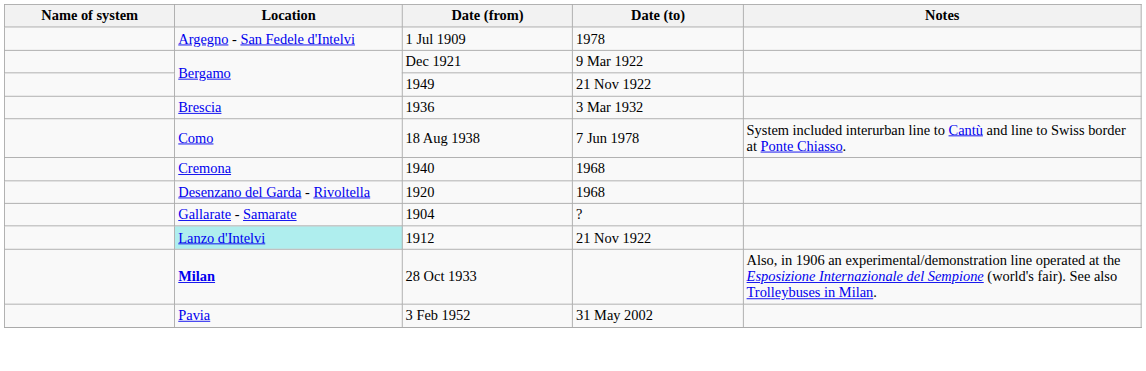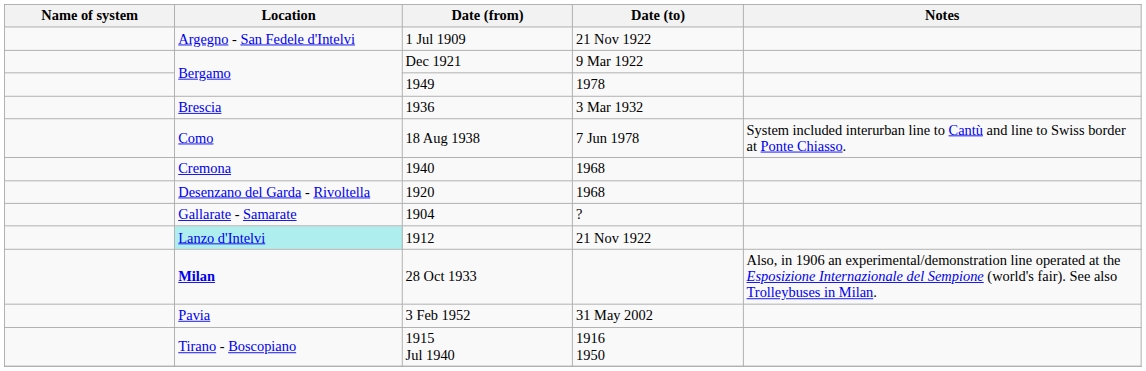 <table class="wikitable" width=100%>
 <tr>
 <th width=15%>Name of system</th>
 <th width=20%>Location</th>
 <th width=15%>Date (from)</th>
 <th width=15%>Date (to)</th>
 <th width=35%>Notes</th>
 </tr>
 <tr>
 <td> </td>
 <td><a href='#'>Argegno</a> - <a href='#'>San Fedele d'Intelvi</a></td>
 <td>1 Jul 1909</td>
-<td>1978</td>
+<td>21 Nov 1922</td>
 <td> </td>
 </tr>
 <tr>
 <td> </td>
 <td rowspan=2><a href='#'>Bergamo</a></td>
 <td>Dec 1921</td>
 <td>9 Mar 1922</td>
 <td> </td>
 </tr>
 <tr>
 <td> </td>
 <td>1949</td>
-<td>21 Nov 1922</td>
+<td>1978</td>
 <td> </td>
 </tr>
 <tr>
 <td> </td>
 <td><a href='#'>Brescia</a></td>
 <td>1936</td>
 <td>3 Mar 1932</td>
 <td> </td>
 </tr>
 <tr>
 <td> </td>
 <td><a href='#'>Como</a></td>
 <td>18 Aug 1938</td>
 <td>7 Jun 1978</td>
 <td>System included interurban line to <a href='#'>Cantù</a> and line to Swiss border at <a href='#'>Ponte Chiasso</a>.</td>
 </tr>
 <tr>
 <td> </td>
 <td><a href='#'>Cremona</a></td>
 <td>1940</td>
 <td>1968</td>
 <td> </td>
 </tr>
 <tr>
 <td> </td>
 <td><a href='#'>Desenzano del Garda</a> - <a href='#'>Rivoltella</a></td>
 <td>1920</td>
 <td>1968</td>
 <td> </td>
 </tr>
 <tr>
 <td> </td>
 <td><a href='#'>Gallarate</a> - <a href='#'>Samarate</a></td>
 <td>1904</td>
 <td>?</td>
 <td> </td>
 </tr>
 <tr>
 <td> </td>
 <td style="background: paleturquoise;"><a href='#'>Lanzo d'Intelvi</a></td>
 <td>1912</td>
 <td>21 Nov 1922</td>
 <td> </td>
 </tr>
 <tr>
 <td> </td>
 <td><strong><a href='#'>Milan</a></strong></td>
 <td>28 Oct 1933</td>
 <td></td>
 <td>Also, in 1906 an experimental/demonstration line operated at the <a href='#'><em>Esposizione Internazionale del Sempione</em></a> (world's fair). See also <a href='#'>Trolleybuses in Milan</a>.</td>
 </tr>
 <tr>
 <td> </td>
 <td><a href='#'>Pavia</a></td>
 <td>3 Feb 1952</td>
 <td>31 May 2002</td>
 <td> </td>
 </tr>
 <tr>
+<td> </td>
+<td><a href='#'>Tirano</a> - <a href='#'>Boscopiano</a></td>
+<td>1915<br>Jul 1940</td>
+<td>1916<br>1950</td>
+<td> </td>
+</tr>
+<tr>
 </tr>
 </table>
